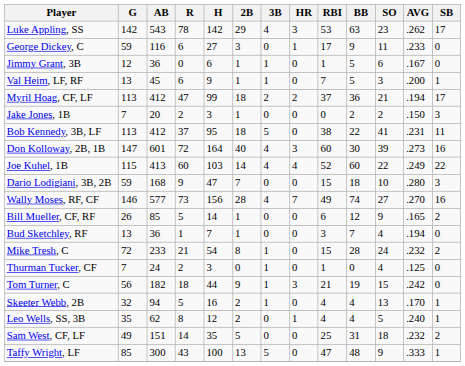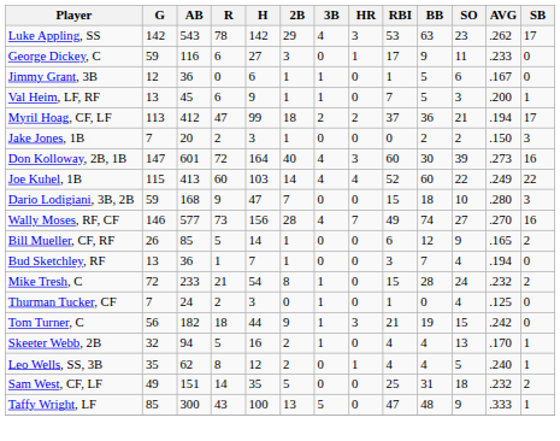 <table class="wikitable sortable">
 <tr>
 <th width="24%">Player</th>
 <th width="6%">G</th>
 <th width="6%">AB</th>
 <th width="6%">R</th>
 <th width="6%">H</th>
 <th width="6%">2B</th>
 <th width="6%">3B</th>
 <th width="6%">HR</th>
 <th width="6%">RBI</th>
 <th width="6%">BB</th>
 <th width="6%">SO</th>
 <th width="6%">AVG</th>
 <th width="6%">SB</th>
 </tr>
 <tr>
 <td><a href='#'>Luke Appling</a>, SS</td>
 <td>142</td>
 <td>543</td>
 <td>78</td>
 <td>142</td>
 <td>29</td>
 <td>4</td>
 <td>3</td>
 <td>53</td>
 <td>63</td>
 <td>23</td>
 <td>.262</td>
 <td>17</td>
 </tr>
 <tr>
 <td><a href='#'>George Dickey</a>, C</td>
 <td>59</td>
 <td>116</td>
 <td>6</td>
 <td>27</td>
 <td>3</td>
 <td>0</td>
 <td>1</td>
 <td>17</td>
 <td>9</td>
 <td>11</td>
 <td>.233</td>
 <td>0</td>
 </tr>
 <tr>
 <td><a href='#'>Jimmy Grant</a>, 3B</td>
 <td>12</td>
 <td>36</td>
 <td>0</td>
 <td>6</td>
 <td>1</td>
 <td>1</td>
 <td>0</td>
 <td>1</td>
 <td>5</td>
 <td>6</td>
 <td>.167</td>
 <td>0</td>
 </tr>
 <tr>
 <td><a href='#'>Val Heim</a>, LF, RF</td>
 <td>13</td>
 <td>45</td>
 <td>6</td>
 <td>9</td>
 <td>1</td>
 <td>1</td>
 <td>0</td>
 <td>7</td>
 <td>5</td>
 <td>3</td>
 <td>.200</td>
 <td>1</td>
 </tr>
 <tr>
 <td><a href='#'>Myril Hoag</a>, CF, LF</td>
 <td>113</td>
 <td>412</td>
 <td>47</td>
 <td>99</td>
 <td>18</td>
 <td>2</td>
 <td>2</td>
 <td>37</td>
 <td>36</td>
 <td>21</td>
 <td>.194</td>
 <td>17</td>
 </tr>
 <tr>
 <td><a href='#'>Jake Jones</a>, 1B</td>
 <td>7</td>
 <td>20</td>
 <td>2</td>
 <td>3</td>
 <td>1</td>
 <td>0</td>
 <td>0</td>
 <td>0</td>
 <td>2</td>
 <td>2</td>
 <td>.150</td>
 <td>3</td>
-</tr>
-<tr>
-<td><a href='#'>Bob Kennedy</a>, 3B, LF</td>
-<td>113</td>
-<td>412</td>
-<td>37</td>
-<td>95</td>
-<td>18</td>
-<td>5</td>
-<td>0</td>
-<td>38</td>
-<td>22</td>
-<td>41</td>
-<td>.231</td>
-<td>11</td>
 </tr>
 <tr>
 <td><a href='#'>Don Kolloway</a>, 2B, 1B</td>
 <td>147</td>
 <td>601</td>
 <td>72</td>
 <td>164</td>
 <td>40</td>
 <td>4</td>
 <td>3</td>
 <td>60</td>
 <td>30</td>
 <td>39</td>
 <td>.273</td>
 <td>16</td>
 </tr>
 <tr>
 <td><a href='#'>Joe Kuhel</a>, 1B</td>
 <td>115</td>
 <td>413</td>
 <td>60</td>
 <td>103</td>
 <td>14</td>
 <td>4</td>
 <td>4</td>
 <td>52</td>
 <td>60</td>
 <td>22</td>
 <td>.249</td>
 <td>22</td>
 </tr>
 <tr>
 <td><a href='#'>Dario Lodigiani</a>, 3B, 2B</td>
 <td>59</td>
 <td>168</td>
 <td>9</td>
 <td>47</td>
 <td>7</td>
 <td>0</td>
 <td>0</td>
 <td>15</td>
 <td>18</td>
 <td>10</td>
 <td>.280</td>
 <td>3</td>
 </tr>
 <tr>
 <td><a href='#'>Wally Moses</a>, RF, CF</td>
 <td>146</td>
 <td>577</td>
 <td>73</td>
 <td>156</td>
 <td>28</td>
 <td>4</td>
 <td>7</td>
 <td>49</td>
 <td>74</td>
 <td>27</td>
 <td>.270</td>
 <td>16</td>
 </tr>
 <tr>
 <td><a href='#'>Bill Mueller</a>, CF, RF</td>
 <td>26</td>
 <td>85</td>
 <td>5</td>
 <td>14</td>
 <td>1</td>
 <td>0</td>
 <td>0</td>
 <td>6</td>
 <td>12</td>
 <td>9</td>
 <td>.165</td>
 <td>2</td>
 </tr>
 <tr>
 <td><a href='#'>Bud Sketchley</a>, RF</td>
 <td>13</td>
 <td>36</td>
 <td>1</td>
 <td>7</td>
 <td>1</td>
 <td>0</td>
 <td>0</td>
 <td>3</td>
 <td>7</td>
 <td>4</td>
 <td>.194</td>
 <td>0</td>
 </tr>
 <tr>
 <td><a href='#'>Mike Tresh</a>, C</td>
 <td>72</td>
 <td>233</td>
 <td>21</td>
 <td>54</td>
 <td>8</td>
 <td>1</td>
 <td>0</td>
 <td>15</td>
 <td>28</td>
 <td>24</td>
 <td>.232</td>
 <td>2</td>
 </tr>
 <tr>
 <td><a href='#'>Thurman Tucker</a>, CF</td>
 <td>7</td>
 <td>24</td>
 <td>2</td>
 <td>3</td>
 <td>0</td>
 <td>1</td>
 <td>0</td>
 <td>1</td>
 <td>0</td>
 <td>4</td>
 <td>.125</td>
 <td>0</td>
 </tr>
 <tr>
 <td><a href='#'>Tom Turner</a>, C</td>
 <td>56</td>
 <td>182</td>
 <td>18</td>
 <td>44</td>
 <td>9</td>
 <td>1</td>
 <td>3</td>
 <td>21</td>
 <td>19</td>
 <td>15</td>
 <td>.242</td>
 <td>0</td>
 </tr>
 <tr>
 <td><a href='#'>Skeeter Webb</a>, 2B</td>
 <td>32</td>
 <td>94</td>
 <td>5</td>
 <td>16</td>
 <td>2</td>
 <td>1</td>
 <td>0</td>
 <td>4</td>
 <td>4</td>
 <td>13</td>
 <td>.170</td>
 <td>1</td>
 </tr>
 <tr>
 <td><a href='#'>Leo Wells</a>, SS, 3B</td>
 <td>35</td>
 <td>62</td>
 <td>8</td>
 <td>12</td>
 <td>2</td>
 <td>0</td>
 <td>1</td>
 <td>4</td>
 <td>4</td>
 <td>5</td>
 <td>.240</td>
 <td>1</td>
 </tr>
 <tr>
 <td><a href='#'>Sam West</a>, CF, LF</td>
 <td>49</td>
 <td>151</td>
 <td>14</td>
 <td>35</td>
 <td>5</td>
 <td>0</td>
 <td>0</td>
 <td>25</td>
 <td>31</td>
 <td>18</td>
 <td>.232</td>
 <td>2</td>
 </tr>
 <tr>
 <td><a href='#'>Taffy Wright</a>, LF</td>
 <td>85</td>
 <td>300</td>
 <td>43</td>
 <td>100</td>
 <td>13</td>
 <td>5</td>
 <td>0</td>
 <td>47</td>
 <td>48</td>
 <td>9</td>
 <td>.333</td>
 <td>1</td>
 </tr>
 <tr>
 </tr>
 </table>
